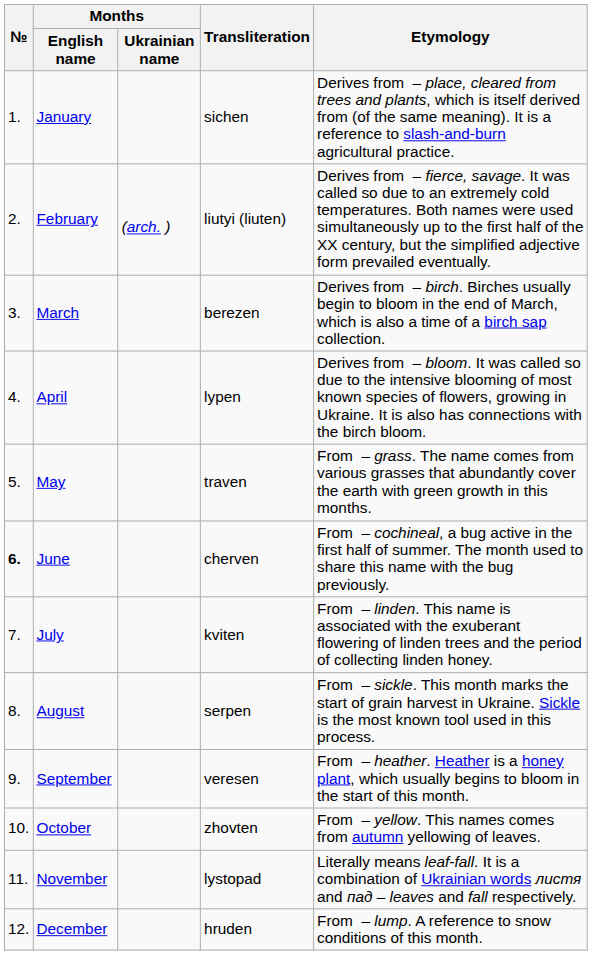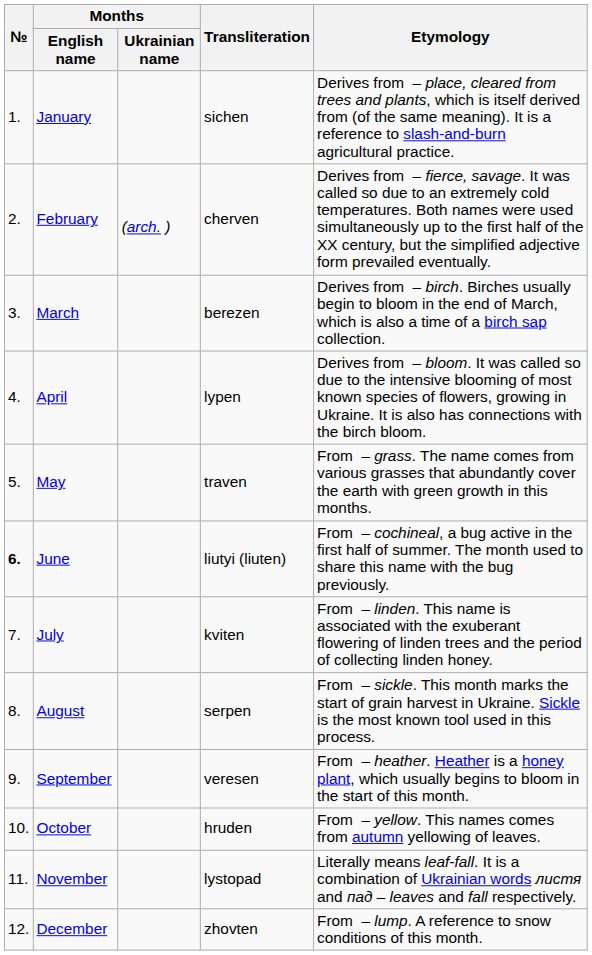 <table class="wikitable">
 <tr>
 <th rowspan="2">№</th>
 <th colspan="2">Months</th>
 <th rowspan="2">Transliteration</th>
 <th rowspan="2">Etymology</th>
 </tr>
 <tr>
 <th>English name</th>
 <th>Ukrainian name</th>
 </tr>
 <tr>
 <td>1.</td>
 <td><a href='#'>January</a></td>
 <td><em></em></td>
 <td>sichen</td>
 <td>Derives from  – <em>place, cleared from trees and plants</em>, which is itself derived from  (of the same meaning). It is a reference to <a href='#'>slash-and-burn</a> agricultural practice.</td>
 </tr>
 <tr>
 <td>2.</td>
 <td><a href='#'>February</a></td>
 <td><em></em><br><em>(<a href='#'>arch.</a> )</em></td>
-<td>liutyi (liuten)</td>
+<td>cherven</td>
 <td>Derives from  – <em>fierce, savage</em>. It was called so due to an extremely cold temperatures. Both names were used simultaneously up to the first half of the XX century, but the simplified adjective form prevailed eventually.</td>
 </tr>
 <tr>
 <td>3.</td>
 <td><a href='#'>March</a></td>
 <td><em></em></td>
 <td>berezen</td>
 <td>Derives from  – <em>birch</em>. Birches usually begin to bloom in the end of March, which is also a time of a <a href='#'>birch sap</a> collection.</td>
 </tr>
 <tr>
 <td>4.</td>
 <td><a href='#'>April</a></td>
 <td><em></em></td>
 <td>lypen</td>
 <td>Derives from  – <em>bloom</em>. It was called so due to the intensive blooming of most known species of flowers, growing in Ukraine. It is also has connections with the birch bloom.</td>
 </tr>
 <tr>
 <td>5.</td>
 <td><a href='#'>May</a></td>
 <td><em></em></td>
 <td>traven</td>
 <td>From  – <em>grass</em>. The name comes from various grasses that abundantly cover the earth with green growth in this months.</td>
 </tr>
 <tr>
 <td><strong>6.</strong></td>
 <td><a href='#'>June</a></td>
 <td><em></em></td>
-<td>cherven</td>
+<td>liutyi (liuten)</td>
 <td>From  – <em>cochineal</em>, a bug active in the first half of summer. The month used to share this name with the bug previously.</td>
 </tr>
 <tr>
 <td>7.</td>
 <td><a href='#'>July</a></td>
 <td><em></em></td>
 <td>kviten</td>
 <td>From  – <em>linden</em>. This name is associated with the exuberant flowering of linden trees and the period of collecting linden honey.</td>
 </tr>
 <tr>
 <td>8.</td>
 <td><a href='#'>August</a></td>
 <td><em></em></td>
 <td>serpen</td>
 <td>From  – <em>sickle</em>. This month marks the start of grain harvest in Ukraine. <a href='#'>Sickle</a> is the most known tool used in this process.</td>
 </tr>
 <tr>
 <td>9.</td>
 <td><a href='#'>September</a></td>
 <td><em></em></td>
 <td>veresen</td>
 <td>From  – <em>heather</em>. <a href='#'>Heather</a> is a <a href='#'>honey plant</a>, which usually begins to bloom in the start of this month.</td>
 </tr>
 <tr>
 <td>10.</td>
 <td><a href='#'>October</a></td>
 <td><em></em></td>
-<td>zhovten</td>
+<td>hruden</td>
 <td>From  – <em>yellow</em>. This names comes from <a href='#'>autumn</a> yellowing of leaves.</td>
 </tr>
 <tr>
 <td>11.</td>
 <td><a href='#'>November</a></td>
 <td><em></em></td>
 <td>lystopad</td>
 <td>Literally means <em>leaf-fall</em>. It is a combination of <a href='#'>Ukrainian words</a> <em>листя</em> and <em>пад</em> – <em>leaves</em> and <em>fall</em> respectively.</td>
 </tr>
 <tr>
 <td>12.</td>
 <td><a href='#'>December</a></td>
 <td><em></em></td>
-<td>hruden</td>
+<td>zhovten</td>
 <td>From  – <em>lump</em>. A reference to snow conditions of this month.</td>
 </tr>
 </table>
